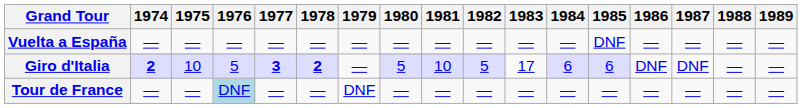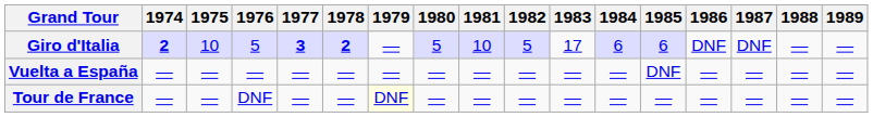 <table class="wikitable plainrowheaders">
 <tr>
 <th scope="col"><a href='#'>Grand Tour</a></th>
 <th scope="col">1974</th>
 <th scope="col">1975</th>
 <th scope="col">1976</th>
 <th scope="col">1977</th>
 <th scope="col">1978</th>
 <th scope="col">1979</th>
 <th scope="col">1980</th>
 <th scope="col">1981</th>
 <th scope="col">1982</th>
 <th scope="col">1983</th>
 <th scope="col">1984</th>
 <th scope="col">1985</th>
 <th scope="col">1986</th>
 <th scope="col">1987</th>
 <th scope="col">1988</th>
 <th scope="col">1989</th>
 </tr>
 <tr style="text-align:center;">
+<th scope="row"> <a href='#'>Giro d'Italia</a></th>
+<td style="background:#ddddff;"><a href='#'><strong>2</strong></a></td>
+<td style="background:#ddddff;"><a href='#'>10</a></td>
+<td style="background:#ddddff;"><a href='#'>5</a></td>
+<td style="background:#ddddff;"><a href='#'><strong>3</strong></a></td>
+<td style="background:#ddddff;"><a href='#'><strong>2</strong></a></td>
+<td><a href='#'>—</a></td>
+<td style="background:#ddddff;"><a href='#'>5</a></td>
+<td style="background:#ddddff;"><a href='#'>10</a></td>
+<td style="background:#ddddff;"><a href='#'>5</a></td>
+<td><a href='#'>17</a></td>
+<td style="background:#ddddff;"><a href='#'>6</a></td>
+<td style="background:#ddddff;"><a href='#'>6</a></td>
+<td><a href='#'>DNF</a></td>
+<td><a href='#'>DNF</a></td>
+<td><a href='#'>—</a></td>
+<td><a href='#'>—</a></td>
+</tr>
+<tr style="text-align:center;">
 <th scope="row"> <a href='#'>Vuelta a España</a></th>
 <td><a href='#'>—</a></td>
 <td><a href='#'>—</a></td>
 <td><a href='#'>—</a></td>
 <td><a href='#'>—</a></td>
 <td><a href='#'>—</a></td>
 <td><a href='#'>—</a></td>
 <td><a href='#'>—</a></td>
 <td><a href='#'>—</a></td>
 <td><a href='#'>—</a></td>
 <td><a href='#'>—</a></td>
 <td><a href='#'>—</a></td>
 <td><a href='#'>DNF</a></td>
 <td><a href='#'>—</a></td>
 <td><a href='#'>—</a></td>
 <td><a href='#'>—</a></td>
 <td><a href='#'>—</a></td>
 </tr>
 <tr style="text-align:center;">
-<th scope="row"> <a href='#'>Giro d'Italia</a></th>
-<td style="background:#ddddff;"><a href='#'><strong>2</strong></a></td>
-<td style="background:#ddddff;"><a href='#'>10</a></td>
-<td style="background:#ddddff;"><a href='#'>5</a></td>
-<td style="background:#ddddff;"><a href='#'><strong>3</strong></a></td>
-<td style="background:#ddddff;"><a href='#'><strong>2</strong></a></td>
+<th scope="row"> <a href='#'>Tour de France</a></th>
 <td><a href='#'>—</a></td>
-<td style="background:#ddddff;"><a href='#'>5</a></td>
-<td style="background:#ddddff;"><a href='#'>10</a></td>
-<td style="background:#ddddff;"><a href='#'>5</a></td>
-<td><a href='#'>17</a></td>
-<td style="background:#ddddff;"><a href='#'>6</a></td>
-<td style="background:#ddddff;"><a href='#'>6</a></td>
-<td><a href='#'>DNF</a></td>
+<td><a href='#'>—</a></td>
 <td><a href='#'>DNF</a></td>
 <td><a href='#'>—</a></td>
 <td><a href='#'>—</a></td>
-</tr>
-<tr style="text-align:center;">
-<th scope="row"> <a href='#'>Tour de France</a></th>
-<td><a href='#'>—</a></td>
-<td><a href='#'>—</a></td>
-<td style="background: lightblue;"><a href='#'>DNF</a></td>
-<td><a href='#'>—</a></td>
-<td><a href='#'>—</a></td>
-<td><a href='#'>DNF</a></td>
+<td style="background: lightyellow;"><a href='#'>DNF</a></td>
 <td><a href='#'>—</a></td>
 <td><a href='#'>—</a></td>
 <td><a href='#'>—</a></td>
 <td><a href='#'>—</a></td>
 <td><a href='#'>—</a></td>
 <td><a href='#'>—</a></td>
 <td><a href='#'>—</a></td>
 <td><a href='#'>—</a></td>
 <td><a href='#'>—</a></td>
 <td><a href='#'>—</a></td>
 </tr>
 </table>
